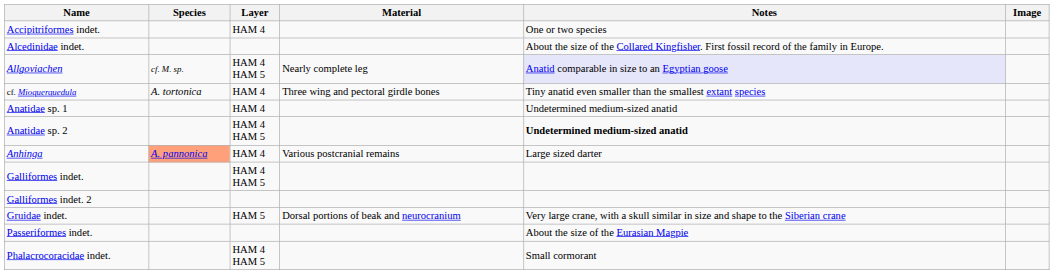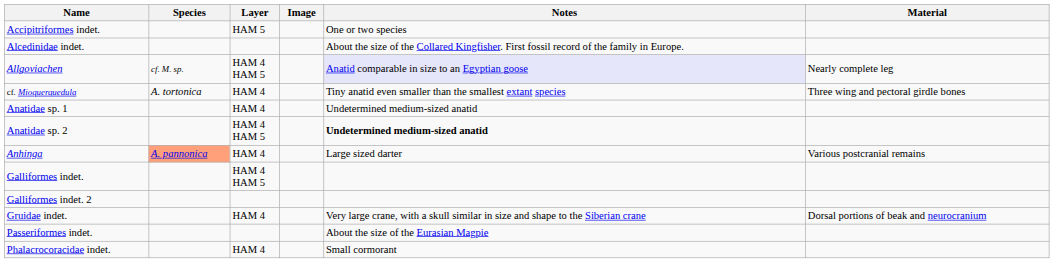 <table class="wikitable" width="100%" align="center">
 <tr>
 <th>Name</th>
 <th>Species</th>
 <th>Layer</th>
+<th>Image</th>
+<th>Notes</th>
 <th>Material</th>
-<th>Notes</th>
-<th>Image</th>
 </tr>
 <tr>
 <td><a href='#'>Accipitriformes</a> indet.</td>
 <td></td>
-<td>HAM 4</td>
+<td>HAM 5</td>
 <td></td>
 <td>One or two species</td>
 <td></td>
 </tr>
 <tr>
 <td><a href='#'>Alcedinidae</a> indet.</td>
 <td></td>
 <td></td>
 <td></td>
 <td>About the size of the <a href='#'>Collared Kingfisher</a>. First fossil record of the family in Europe.</td>
 <td></td>
 </tr>
 <tr>
 <td><em><a href='#'>Allgoviachen</a></em></td>
 <td><em><small>cf. M. sp.</small></em></td>
 <td>HAM 4<br>HAM 5</td>
+<td></td>
+<td style="background: lavender;"><a href='#'>Anatid</a> comparable in size to an <a href='#'>Egyptian goose</a></td>
 <td>Nearly complete leg</td>
-<td style="background: lavender;"><a href='#'>Anatid</a> comparable in size to an <a href='#'>Egyptian goose</a></td>
-<td></td>
 </tr>
 <tr>
 <td><small>cf. <em><a href='#'>Mioquerquedula</a></em></small></td>
 <td><em>A. tortonica</em></td>
 <td>HAM 4</td>
+<td></td>
+<td>Tiny anatid even smaller than the smallest <a href='#'>extant</a> <a href='#'>species</a></td>
 <td>Three wing and pectoral girdle bones</td>
-<td>Tiny anatid even smaller than the smallest <a href='#'>extant</a> <a href='#'>species</a></td>
-<td></td>
 </tr>
 <tr>
 <td><a href='#'>Anatidae</a> sp. 1</td>
 <td></td>
 <td>HAM 4</td>
 <td></td>
 <td>Undetermined medium-sized anatid</td>
 <td></td>
 </tr>
 <tr>
 <td><a href='#'>Anatidae</a> sp. 2</td>
 <td></td>
 <td>HAM 4<br>HAM 5</td>
 <td></td>
 <td><strong>Undetermined medium-sized anatid</strong></td>
 <td></td>
 </tr>
 <tr>
 <td><em><a href='#'>Anhinga</a></em></td>
 <td style="background: lightsalmon;"><em><a href='#'>A. pannonica</a></em></td>
 <td>HAM 4</td>
+<td></td>
+<td>Large sized darter</td>
 <td>Various postcranial remains</td>
-<td>Large sized darter</td>
-<td></td>
 </tr>
 <tr>
 <td><a href='#'>Galliformes</a> indet.</td>
 <td></td>
 <td>HAM 4<br>HAM 5</td>
 <td></td>
 <td></td>
 <td></td>
 </tr>
 <tr>
 <td><a href='#'>Galliformes</a> indet. 2</td>
 <td></td>
 <td></td>
 <td></td>
 <td></td>
 <td></td>
 </tr>
 <tr>
 <td><a href='#'>Gruidae</a> indet.</td>
 <td></td>
-<td>HAM 5</td>
+<td>HAM 4</td>
+<td></td>
+<td>Very large crane, with a skull similar in size and shape to the <a href='#'>Siberian crane</a></td>
 <td>Dorsal portions of beak and <a href='#'>neurocranium</a></td>
-<td>Very large crane, with a skull similar in size and shape to the <a href='#'>Siberian crane</a></td>
-<td></td>
 </tr>
 <tr>
 <td><a href='#'>Passeriformes</a> indet.</td>
 <td></td>
 <td></td>
 <td></td>
 <td>About the size of the <a href='#'>Eurasian Magpie</a></td>
 <td></td>
 </tr>
 <tr>
 <td><a href='#'>Phalacrocoracidae</a> indet.</td>
 <td></td>
-<td>HAM 4<br>HAM 5</td>
+<td>HAM 4</td>
 <td></td>
 <td>Small cormorant</td>
 <td></td>
 </tr>
 </table>
